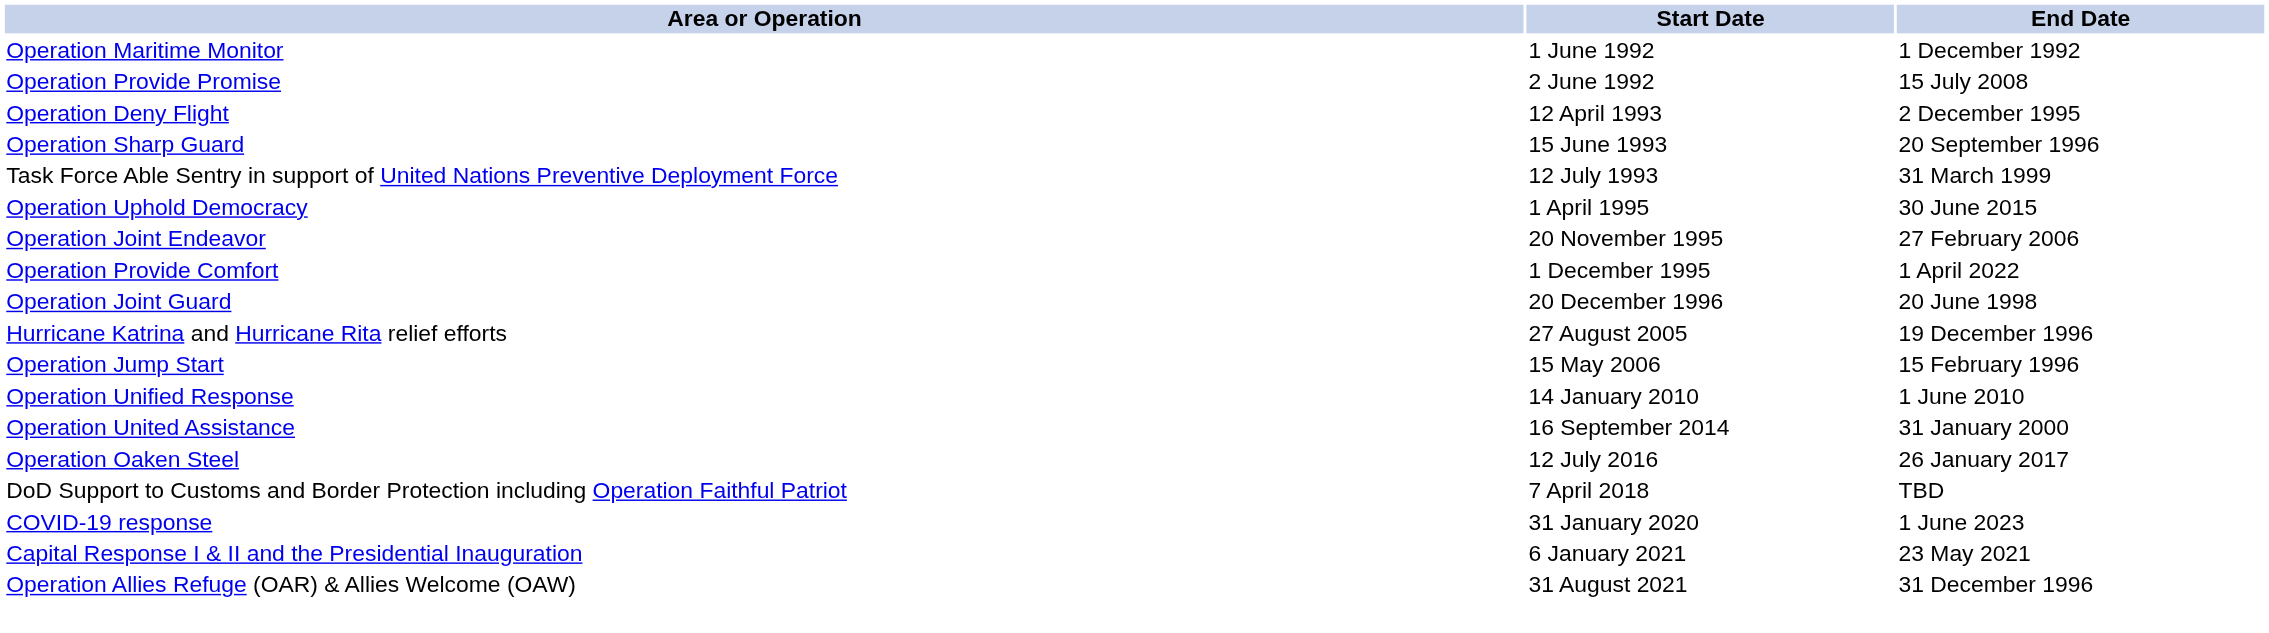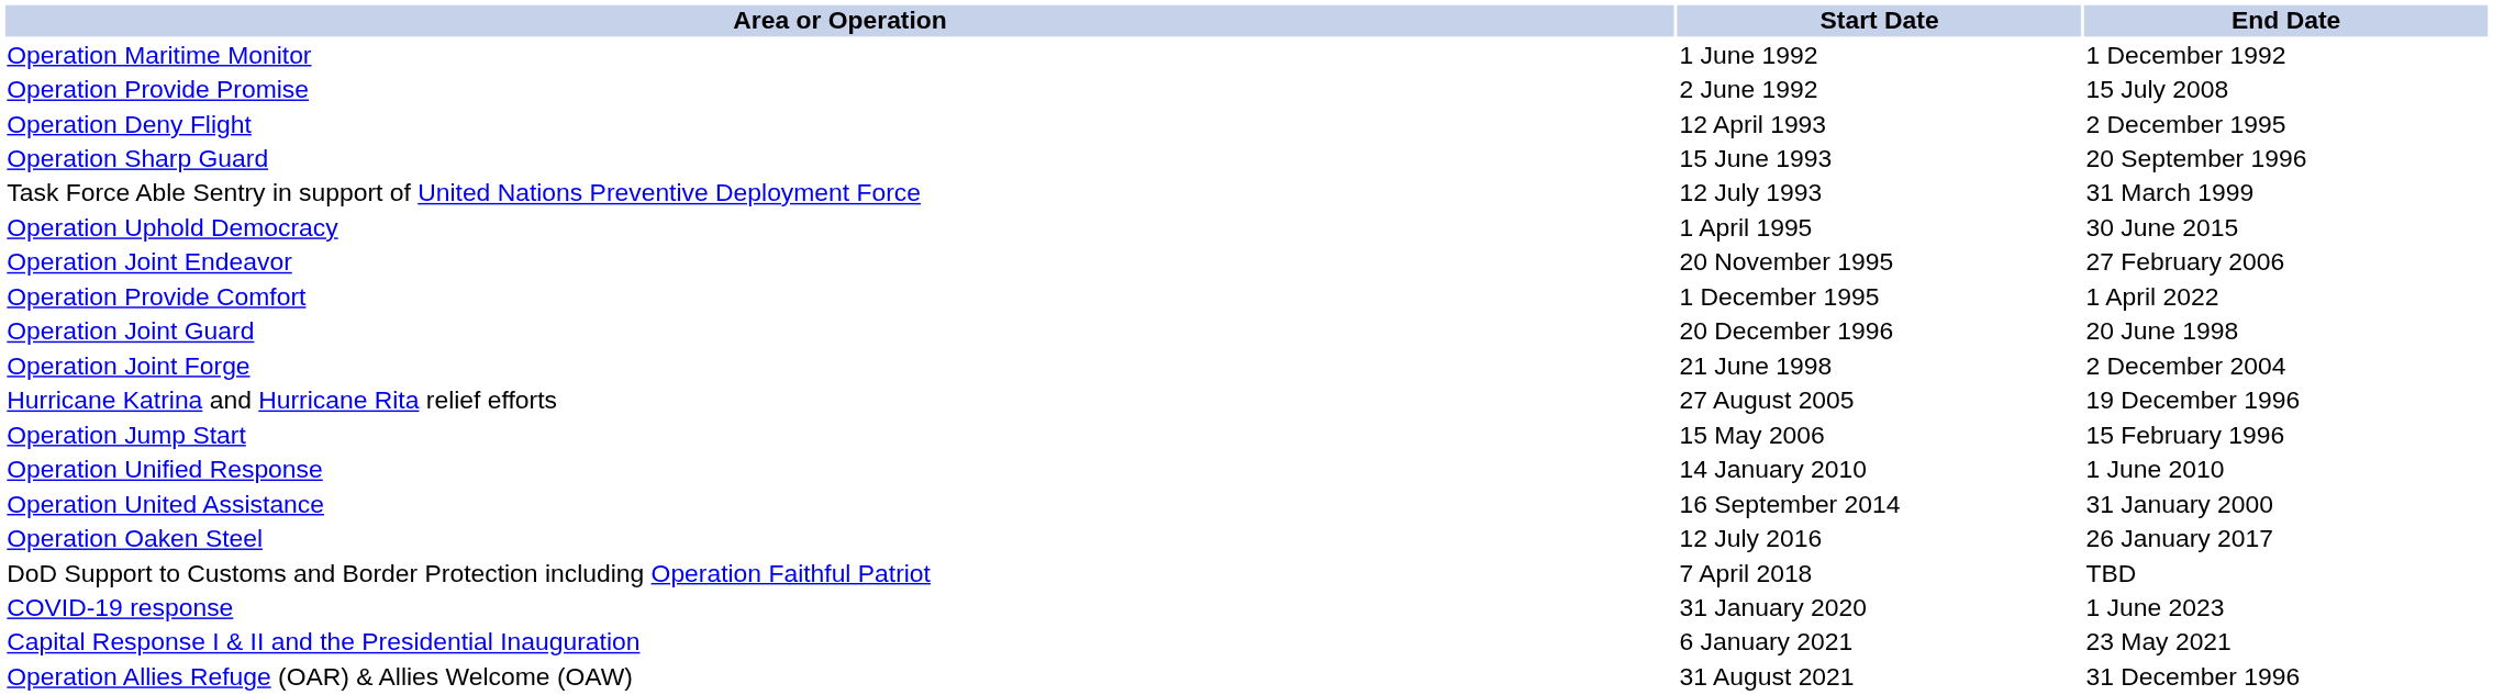 <table class="toccolours" style="width:100%; clear:both; margin:1.5em auto;">
 <tr>
 </tr>
 <tr style="background:#c5d2ea;">
 <th>Area or Operation</th>
 <th>Start Date</th>
 <th>End Date</th>
 </tr>
 <tr>
 <td><a href='#'>Operation Maritime Monitor</a></td>
 <td>1 June 1992</td>
 <td>1 December 1992</td>
 </tr>
 <tr>
 <td><a href='#'>Operation Provide Promise</a></td>
 <td>2 June 1992</td>
 <td>15 July 2008</td>
 </tr>
 <tr>
 <td><a href='#'>Operation Deny Flight</a></td>
 <td>12 April 1993</td>
 <td>2 December 1995</td>
 </tr>
 <tr>
 <td><a href='#'>Operation Sharp Guard</a></td>
 <td>15 June 1993</td>
 <td>20 September 1996</td>
 </tr>
 <tr>
 <td>Task Force Able Sentry in support of <a href='#'>United Nations Preventive Deployment Force</a></td>
 <td>12 July 1993</td>
 <td>31 March 1999</td>
 </tr>
 <tr>
 <td><a href='#'>Operation Uphold Democracy</a></td>
 <td>1 April 1995</td>
 <td>30 June 2015</td>
 </tr>
 <tr>
 <td><a href='#'>Operation Joint Endeavor</a></td>
 <td>20 November 1995</td>
 <td>27 February 2006</td>
 </tr>
 <tr>
 <td><a href='#'>Operation Provide Comfort</a></td>
 <td>1 December 1995</td>
 <td>1 April 2022</td>
 </tr>
 <tr>
 <td><a href='#'>Operation Joint Guard</a></td>
 <td>20 December 1996</td>
 <td>20 June 1998</td>
 </tr>
 <tr>
+<td><a href='#'>Operation Joint Forge</a></td>
+<td>21 June 1998</td>
+<td>2 December 2004</td>
+</tr>
+<tr>
 <td><a href='#'>Hurricane Katrina</a> and <a href='#'>Hurricane Rita</a> relief efforts</td>
 <td>27 August 2005</td>
 <td>19 December 1996</td>
 </tr>
 <tr>
 <td><a href='#'>Operation Jump Start</a></td>
 <td>15 May 2006</td>
 <td>15 February 1996</td>
 </tr>
 <tr>
 <td><a href='#'>Operation Unified Response</a></td>
 <td>14 January 2010</td>
 <td>1 June 2010</td>
 </tr>
 <tr>
 <td><a href='#'>Operation United Assistance</a></td>
 <td>16 September 2014</td>
 <td>31 January 2000</td>
 </tr>
 <tr>
 <td><a href='#'>Operation Oaken Steel</a></td>
 <td>12 July 2016</td>
 <td>26 January 2017</td>
 </tr>
 <tr>
 <td>DoD Support to Customs and Border Protection including <a href='#'>Operation Faithful Patriot</a></td>
 <td>7 April 2018</td>
 <td>TBD</td>
 </tr>
 <tr>
 <td><a href='#'>COVID-19 response</a></td>
 <td>31 January 2020</td>
 <td>1 June 2023</td>
 </tr>
 <tr>
 <td><a href='#'>Capital Response I & II and the Presidential Inauguration</a></td>
 <td>6 January 2021</td>
 <td>23 May 2021</td>
 </tr>
 <tr>
 <td><a href='#'>Operation Allies Refuge</a> (OAR) & Allies Welcome (OAW)</td>
 <td>31 August 2021</td>
 <td>31 December 1996</td>
 </tr>
 </table>
